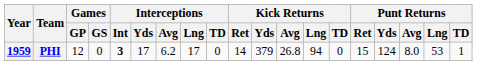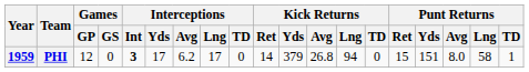 <table class="wikitable" style="text-align:center;">
 <tr>
 <th rowspan="2">Year</th>
 <th rowspan="2">Team</th>
 <th colspan="2">Games</th>
 <th colspan="5">Interceptions</th>
 <th colspan="5">Kick Returns</th>
 <th colspan="5">Punt Returns</th>
 </tr>
 <tr>
 <th>GP</th>
 <th>GS</th>
 <th>Int</th>
 <th>Yds</th>
 <th>Avg</th>
 <th>Lng</th>
 <th>TD</th>
 <th>Ret</th>
 <th>Yds</th>
 <th>Avg</th>
 <th>Lng</th>
 <th>TD</th>
 <th>Ret</th>
 <th>Yds</th>
 <th>Avg</th>
 <th>Lng</th>
 <th>TD</th>
 </tr>
 <tr>
 <th><a href='#'>1959</a></th>
 <th><a href='#'>PHI</a></th>
 <td>12</td>
 <td>0</td>
 <td><strong>3</strong></td>
 <td>17</td>
 <td>6.2</td>
 <td>17</td>
 <td>0</td>
 <td>14</td>
 <td>379</td>
 <td>26.8</td>
 <td>94</td>
 <td>0</td>
 <td>15</td>
-<td>124</td>
+<td>151</td>
 <td>8.0</td>
-<td>53</td>
+<td>58</td>
 <td>1</td>
 </tr>
 </table>
